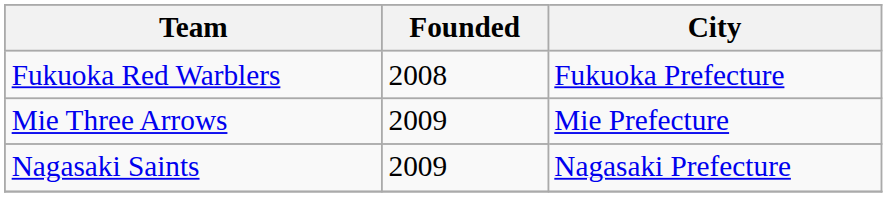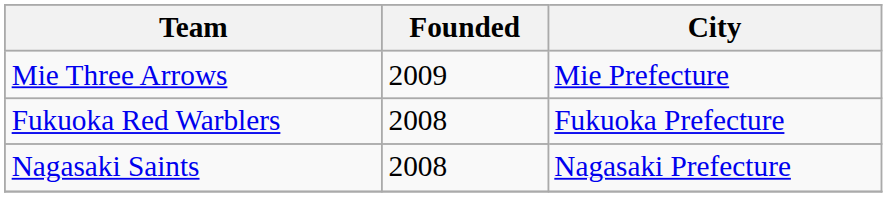 <table class="wikitable" style="width:30em">
 <tr>
 <th>Team</th>
 <th>Founded</th>
 <th>City</th>
 </tr>
 <tr>
+<td><a href='#'>Mie Three Arrows</a></td>
+<td>2009</td>
+<td><a href='#'>Mie Prefecture</a></td>
+</tr>
+<tr>
 <td><a href='#'>Fukuoka Red Warblers</a></td>
 <td>2008</td>
 <td><a href='#'>Fukuoka Prefecture</a></td>
 </tr>
 <tr>
-<td><a href='#'>Mie Three Arrows</a></td>
-<td>2009</td>
-<td><a href='#'>Mie Prefecture</a></td>
-</tr>
-<tr>
 <td><a href='#'>Nagasaki Saints</a></td>
-<td>2009</td>
+<td>2008</td>
 <td><a href='#'>Nagasaki Prefecture</a></td>
 </tr>
 <tr>
 </tr>
 </table>
